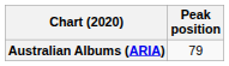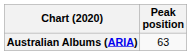 <table class="wikitable plainrowheaders" style="text-align:center">
 <tr>
 <th scope="col">Chart (2020)</th>
 <th scope="col">Peak<br>position</th>
 </tr>
 <tr>
 <th scope="row">Australian Albums (<a href='#'>ARIA</a>)</th>
-<td>79</td>
+<td>63</td>
 </tr>
 </table>
